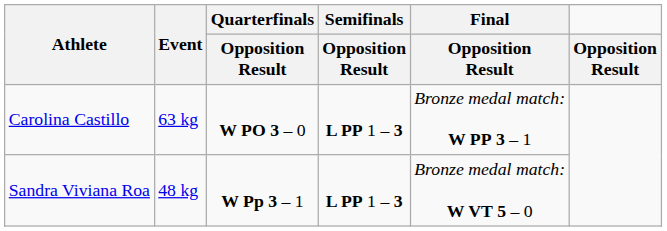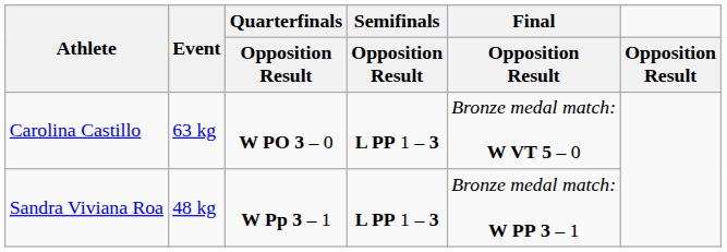 <table class="wikitable" border="1" style="font-size:90%">
 <tr>
 <th rowspan=2>Athlete</th>
 <th rowspan=2>Event</th>
 <th>Quarterfinals</th>
 <th>Semifinals</th>
 <th>Final</th>
 </tr>
 <tr>
 <th>Opposition<br>Result</th>
 <th>Opposition<br>Result</th>
 <th>Opposition<br>Result</th>
 <th>Opposition<br>Result</th>
 </tr>
 <tr>
 <td><a href='#'>Carolina Castillo</a></td>
 <td><a href='#'>63 kg</a></td>
 <td align=center><br><strong>W PO</strong> <strong>3</strong> – 0</td>
 <td align=center><br><strong>L PP</strong> 1 – <strong>3</strong></td>
-<td align=center><em>Bronze medal match:</em><br><br><strong>W PP</strong> <strong>3</strong> – 1<br></td>
+<td align=center><em>Bronze medal match:</em><br><br><strong>W VT</strong> <strong>5</strong> – 0<br></td>
 </tr>
 <tr>
 <td><a href='#'>Sandra Viviana Roa</a></td>
 <td><a href='#'>48 kg</a></td>
 <td align=center><br><strong>W Pp</strong> <strong>3</strong> – 1</td>
 <td align=center><br><strong>L PP</strong> 1 – <strong>3</strong></td>
-<td align=center><em>Bronze medal match:</em><br><br><strong>W VT</strong> <strong>5</strong> – 0<br></td>
+<td align=center><em>Bronze medal match:</em><br><br><strong>W PP</strong> <strong>3</strong> – 1<br></td>
 </tr>
 </table>
